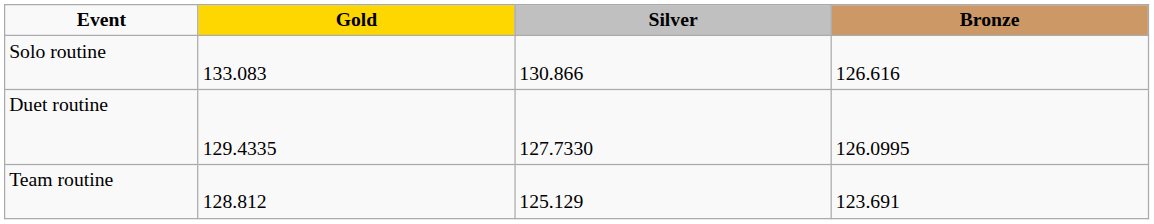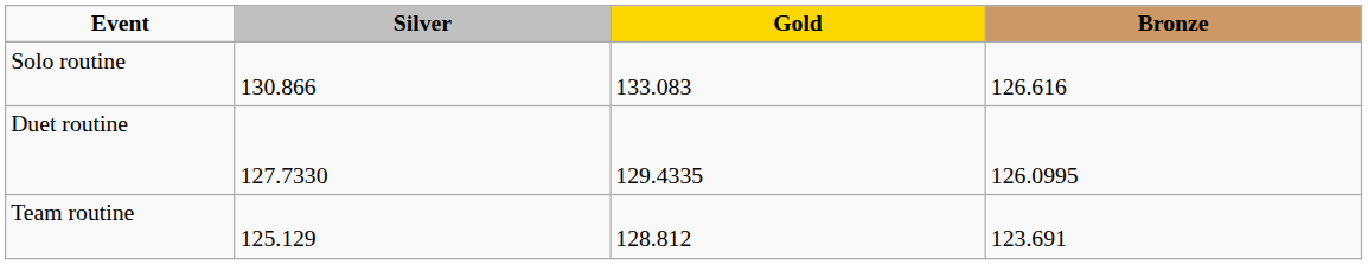 <table class="wikitable" style="text-align:left">
 <tr align="center">
 <td width=150><strong>Event</strong></td>
+<td width=250 bgcolor=silver><strong>Silver</strong></td>
 <td width=250 bgcolor=gold><strong>Gold</strong></td>
-<td width=250 bgcolor=silver><strong>Silver</strong></td>
 <td width=250 bgcolor=CC9966><strong>Bronze</strong></td>
 </tr>
 <tr valign="top">
 <td>Solo routine<br><div></div></td>
+<td><br>130.866</td>
 <td><br> 133.083</td>
-<td><br>130.866</td>
 <td><br> 126.616</td>
 </tr>
 <tr valign="top">
 <td>Duet routine<br><div></div></td>
+<td> <br> <br>127.7330</td>
 <td> <br> <br>129.4335</td>
-<td> <br> <br>127.7330</td>
 <td> <br> <br>126.0995</td>
 </tr>
 <tr valign="top">
 <td>Team routine<br><div></div></td>
+<td><br> 125.129</td>
 <td><br> 128.812</td>
-<td><br> 125.129</td>
 <td><br> 123.691</td>
 </tr>
 </table>
